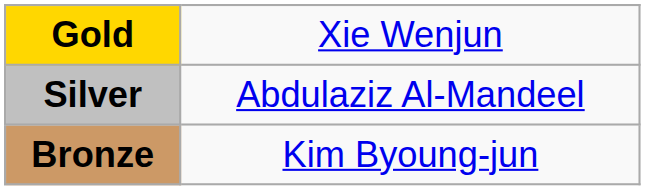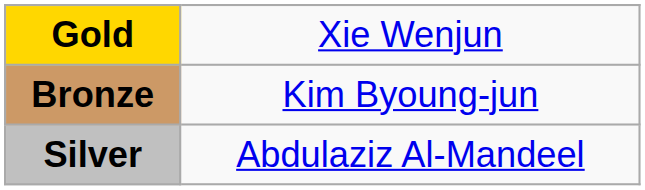 <table class="wikitable" style=" text-align:center; font-size:110%;" width="35%">
 <tr>
 <td bgcolor="gold"><strong>Gold</strong></td>
 <td><a href='#'>Xie Wenjun</a><br></td>
 </tr>
 <tr>
+<td bgcolor="CC9966"><strong>Bronze</strong></td>
+<td><a href='#'>Kim Byoung-jun</a><br></td>
+</tr>
+<tr>
 <td bgcolor="silver"><strong>Silver</strong></td>
 <td><a href='#'>Abdulaziz Al-Mandeel</a><br></td>
 </tr>
-<tr>
-<td bgcolor="CC9966"><strong>Bronze</strong></td>
-<td><a href='#'>Kim Byoung-jun</a><br></td>
-</tr>
 </table>
